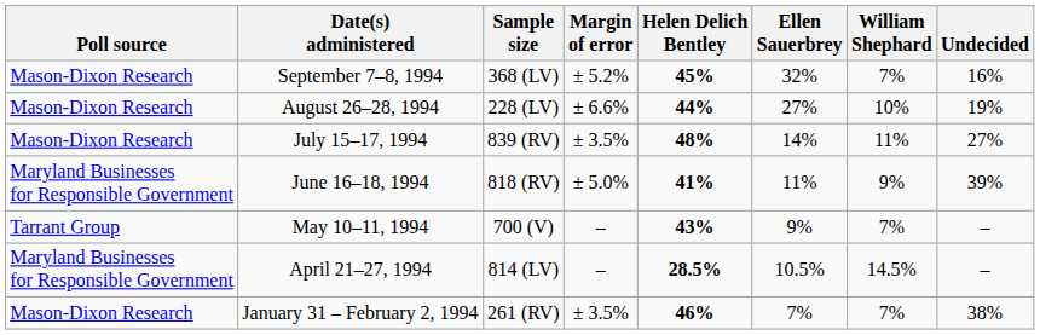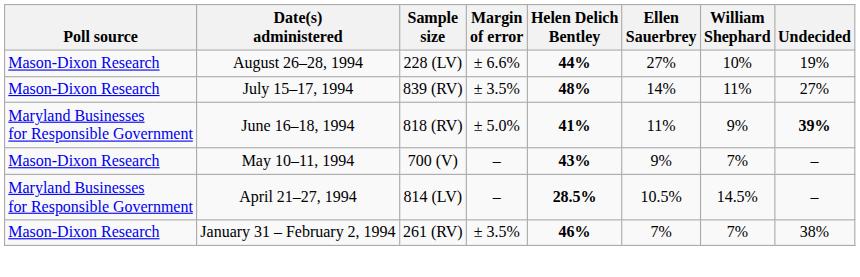 <table class="wikitable" style="font-size:90%;text-align:center;">
 <tr valign=bottom>
 <th>Poll source</th>
 <th>Date(s)<br>administered</th>
 <th>Sample<br>size</th>
 <th>Margin<br>of error</th>
 <th>Helen Delich<br>Bentley</th>
 <th>Ellen<br>Sauerbrey</th>
 <th>William<br>Shephard</th>
 <th>Undecided</th>
-</tr>
-<tr>
-<td align=left><a href='#'>Mason-Dixon Research</a></td>
-<td>September 7–8, 1994</td>
-<td>368 (LV)</td>
-<td>± 5.2%</td>
-<td><strong>45%</strong></td>
-<td>32%</td>
-<td>7%</td>
-<td>16%</td>
 </tr>
 <tr>
 <td align=left><a href='#'>Mason-Dixon Research</a></td>
 <td>August 26–28, 1994</td>
 <td>228 (LV)</td>
 <td>± 6.6%</td>
 <td><strong>44%</strong></td>
 <td>27%</td>
 <td>10%</td>
 <td>19%</td>
 </tr>
 <tr>
 <td align=left><a href='#'>Mason-Dixon Research</a></td>
 <td>July 15–17, 1994</td>
 <td>839 (RV)</td>
 <td>± 3.5%</td>
 <td><strong>48%</strong></td>
 <td>14%</td>
 <td>11%</td>
 <td>27%</td>
 </tr>
 <tr>
 <td align=left><a href='#'>Maryland Businesses<br>for Responsible Government</a></td>
 <td>June 16–18, 1994</td>
 <td>818 (RV)</td>
 <td>± 5.0%</td>
 <td><strong>41%</strong></td>
 <td>11%</td>
 <td>9%</td>
-<td>39%</td>
+<td><strong>39%</strong></td>
 </tr>
 <tr>
-<td align=left><a href='#'>Tarrant Group</a></td>
+<td align=left><a href='#'>Mason-Dixon Research</a></td>
 <td>May 10–11, 1994</td>
 <td>700 (V)</td>
 <td>–</td>
 <td><strong>43%</strong></td>
 <td>9%</td>
 <td>7%</td>
 <td>–</td>
 </tr>
 <tr>
 <td align=left><a href='#'>Maryland Businesses<br>for Responsible Government</a></td>
 <td>April 21–27, 1994</td>
 <td>814 (LV)</td>
 <td>–</td>
 <td><strong>28.5%</strong></td>
 <td>10.5%</td>
 <td>14.5%</td>
 <td>–</td>
 </tr>
 <tr>
 <td align=left><a href='#'>Mason-Dixon Research</a></td>
 <td>January 31 – February 2, 1994</td>
 <td>261 (RV)</td>
 <td>± 3.5%</td>
 <td><strong>46%</strong></td>
 <td>7%</td>
 <td>7%</td>
 <td>38%</td>
 </tr>
 </table>
